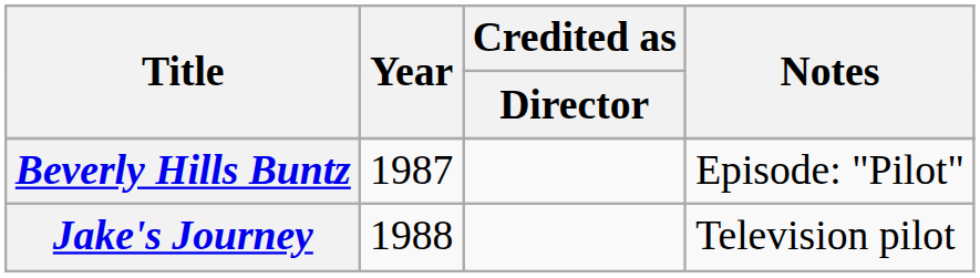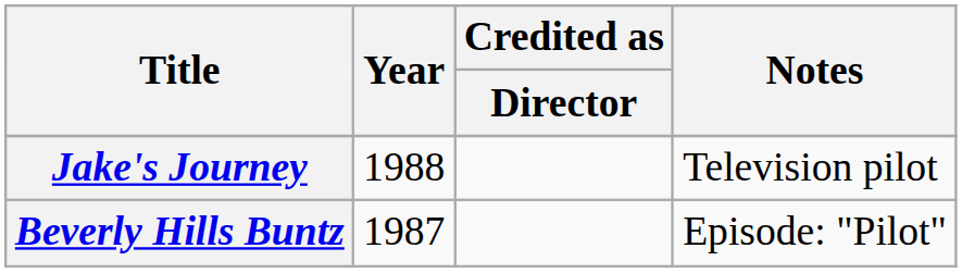 <table class="wikitable sortable plainrowheaders">
 <tr>
 <th rowspan="2" scope="col">Title</th>
 <th rowspan="2" scope="col">Year</th>
 <th scope="col">Credited as</th>
 <th rowspan="2" scope="col" class="unsortable">Notes</th>
 </tr>
 <tr>
 <th>Director</th>
 </tr>
 <tr>
 </tr>
 <tr>
+<th scope="row"><em><a href='#'>Jake's Journey</a></em></th>
+<td>1988</td>
+<td></td>
+<td>Television pilot</td>
+</tr>
+<tr>
 <th scope="row"><em><a href='#'>Beverly Hills Buntz</a></em></th>
 <td>1987</td>
 <td></td>
 <td>Episode: "Pilot"</td>
 </tr>
-<tr>
-<th scope="row"><em><a href='#'>Jake's Journey</a></em></th>
-<td>1988</td>
-<td></td>
-<td>Television pilot</td>
-</tr>
 </table>
